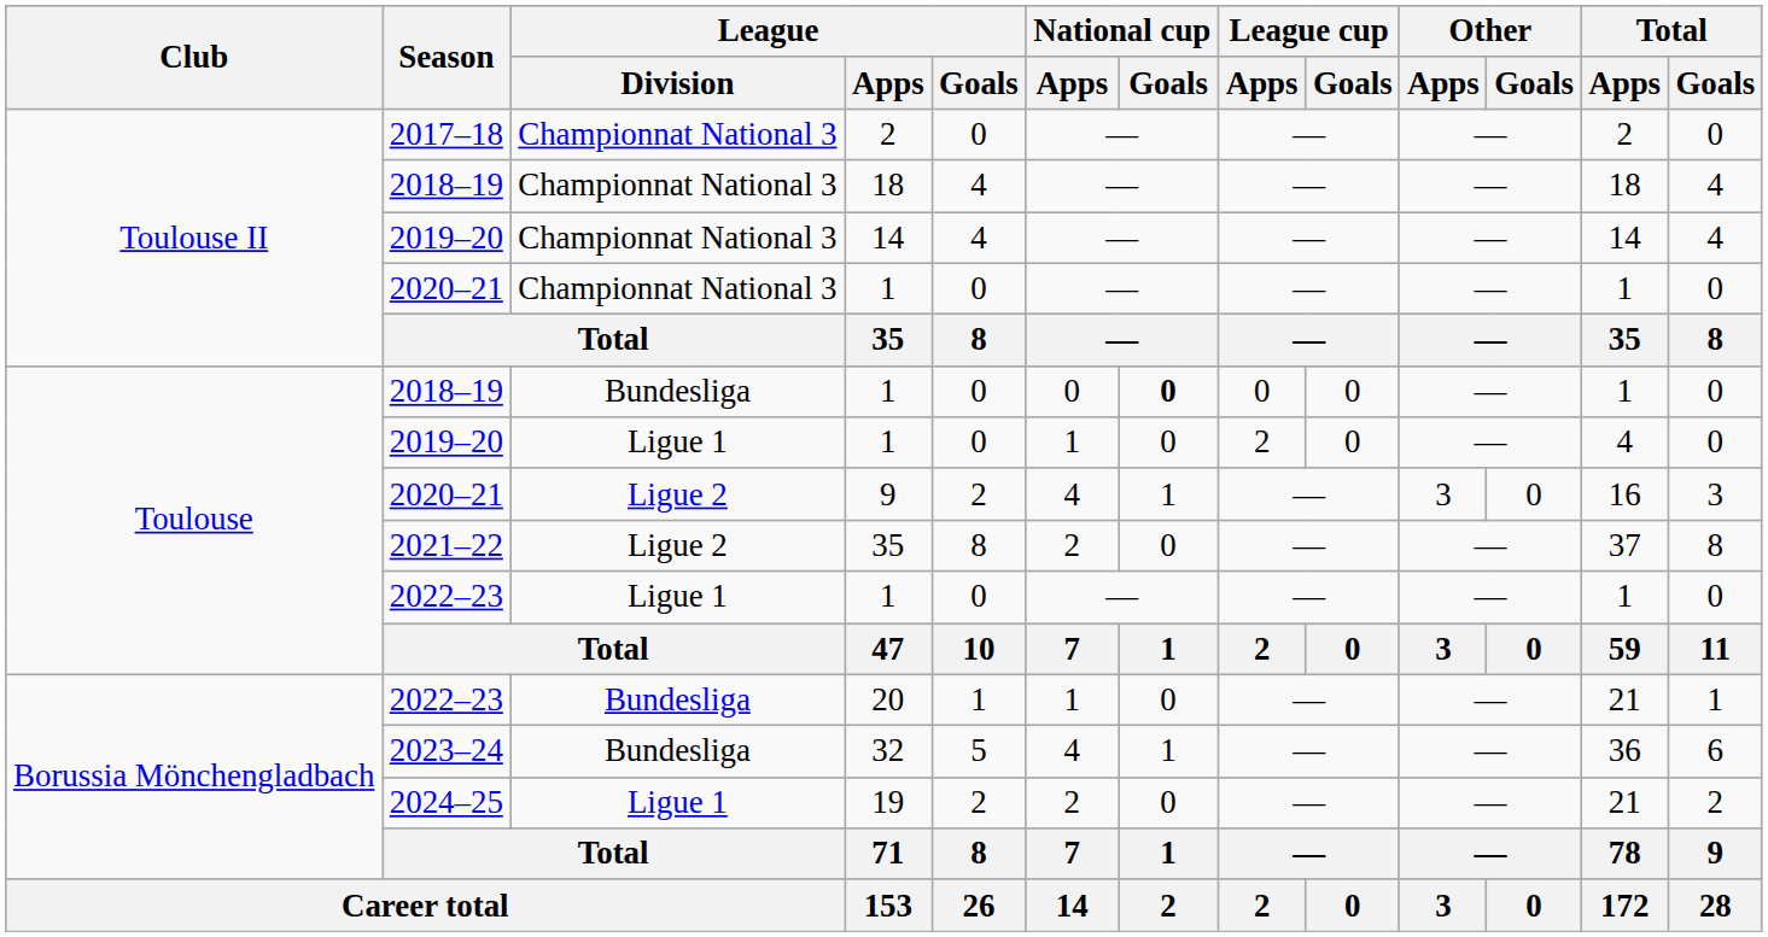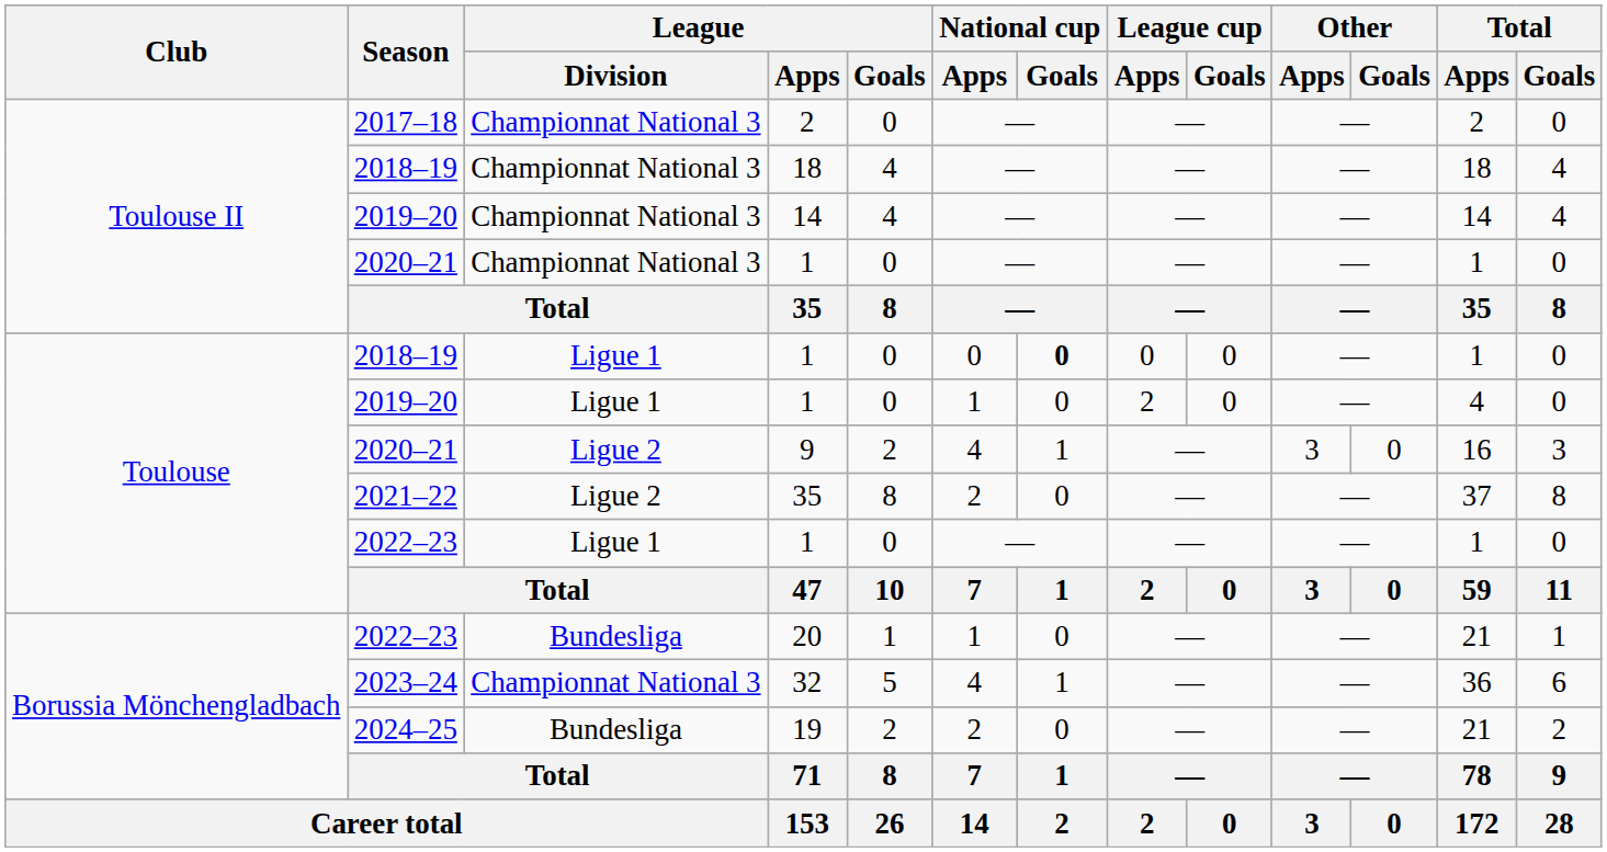 <table class="wikitable" style="text-align:center">
 <tr>
 <th rowspan="2">Club</th>
 <th rowspan="2">Season</th>
 <th colspan="3">League</th>
 <th colspan="2">National cup</th>
 <th colspan="2">League cup</th>
 <th colspan="2">Other</th>
 <th colspan="2">Total</th>
 </tr>
 <tr>
 <th>Division</th>
 <th>Apps</th>
 <th>Goals</th>
 <th>Apps</th>
 <th>Goals</th>
 <th>Apps</th>
 <th>Goals</th>
 <th>Apps</th>
 <th>Goals</th>
 <th>Apps</th>
 <th>Goals</th>
 </tr>
 <tr>
 <td rowspan="5"><a href='#'>Toulouse II</a></td>
 <td><a href='#'>2017–18</a></td>
 <td><a href='#'>Championnat National 3</a></td>
 <td>2</td>
 <td>0</td>
 <td colspan="2">—</td>
 <td colspan="2">—</td>
 <td colspan="2">—</td>
 <td>2</td>
 <td>0</td>
 </tr>
 <tr>
 <td><a href='#'>2018–19</a></td>
 <td>Championnat National 3</td>
 <td>18</td>
 <td>4</td>
 <td colspan="2">—</td>
 <td colspan="2">—</td>
 <td colspan="2">—</td>
 <td>18</td>
 <td>4</td>
 </tr>
 <tr>
 <td><a href='#'>2019–20</a></td>
 <td>Championnat National 3</td>
 <td>14</td>
 <td>4</td>
 <td colspan="2">—</td>
 <td colspan="2">—</td>
 <td colspan="2">—</td>
 <td>14</td>
 <td>4</td>
 </tr>
 <tr>
 <td><a href='#'>2020–21</a></td>
 <td>Championnat National 3</td>
 <td>1</td>
 <td>0</td>
 <td colspan="2">—</td>
 <td colspan="2">—</td>
 <td colspan="2">—</td>
 <td>1</td>
 <td>0</td>
 </tr>
 <tr>
 <th colspan="2">Total</th>
 <th>35</th>
 <th>8</th>
 <th colspan="2">—</th>
 <th colspan="2">—</th>
 <th colspan="2">—</th>
 <th>35</th>
 <th>8</th>
 </tr>
 <tr>
 <td rowspan="6"><a href='#'>Toulouse</a></td>
 <td><a href='#'>2018–19</a></td>
-<td>Bundesliga</td>
+<td><a href='#'>Ligue 1</a></td>
 <td>1</td>
 <td>0</td>
 <td>0</td>
 <td><strong>0</strong></td>
 <td>0</td>
 <td>0</td>
 <td colspan="2">—</td>
 <td>1</td>
 <td>0</td>
 </tr>
 <tr>
 <td><a href='#'>2019–20</a></td>
 <td>Ligue 1</td>
 <td>1</td>
 <td>0</td>
 <td>1</td>
 <td>0</td>
 <td>2</td>
 <td>0</td>
 <td colspan="2">—</td>
 <td>4</td>
 <td>0</td>
 </tr>
 <tr>
 <td><a href='#'>2020–21</a></td>
 <td><a href='#'>Ligue 2</a></td>
 <td>9</td>
 <td>2</td>
 <td>4</td>
 <td>1</td>
 <td colspan="2">—</td>
 <td>3</td>
 <td>0</td>
 <td>16</td>
 <td>3</td>
 </tr>
 <tr>
 <td><a href='#'>2021–22</a></td>
 <td>Ligue 2</td>
 <td>35</td>
 <td>8</td>
 <td>2</td>
 <td>0</td>
 <td colspan="2">—</td>
 <td colspan="2">—</td>
 <td>37</td>
 <td>8</td>
 </tr>
 <tr>
 <td><a href='#'>2022–23</a></td>
 <td>Ligue 1</td>
 <td>1</td>
 <td>0</td>
 <td colspan="2">—</td>
 <td colspan="2">—</td>
 <td colspan="2">—</td>
 <td>1</td>
 <td>0</td>
 </tr>
 <tr>
 <th colspan="2">Total</th>
 <th>47</th>
 <th>10</th>
 <th>7</th>
 <th>1</th>
 <th>2</th>
 <th>0</th>
 <th>3</th>
 <th>0</th>
 <th>59</th>
 <th>11</th>
 </tr>
 <tr>
 <td rowspan="4"><a href='#'>Borussia Mönchengladbach</a></td>
 <td><a href='#'>2022–23</a></td>
 <td><a href='#'>Bundesliga</a></td>
 <td>20</td>
 <td>1</td>
 <td>1</td>
 <td>0</td>
 <td colspan="2">—</td>
 <td colspan="2">—</td>
 <td>21</td>
 <td>1</td>
 </tr>
 <tr>
 <td><a href='#'>2023–24</a></td>
-<td>Bundesliga</td>
+<td><a href='#'>Championnat National 3</a></td>
 <td>32</td>
 <td>5</td>
 <td>4</td>
 <td>1</td>
 <td colspan="2">—</td>
 <td colspan="2">—</td>
 <td>36</td>
 <td>6</td>
 </tr>
 <tr>
 <td><a href='#'>2024–25</a></td>
-<td><a href='#'>Ligue 1</a></td>
+<td>Bundesliga</td>
 <td>19</td>
 <td>2</td>
 <td>2</td>
 <td>0</td>
 <td colspan="2">—</td>
 <td colspan="2">—</td>
 <td>21</td>
 <td>2</td>
 </tr>
 <tr>
 <th colspan="2">Total</th>
 <th>71</th>
 <th>8</th>
 <th>7</th>
 <th>1</th>
 <th colspan="2">—</th>
 <th colspan="2">—</th>
 <th>78</th>
 <th>9</th>
 </tr>
 <tr>
 <th colspan="3">Career total</th>
 <th>153</th>
 <th>26</th>
 <th>14</th>
 <th>2</th>
 <th>2</th>
 <th>0</th>
 <th>3</th>
 <th>0</th>
 <th>172</th>
 <th>28</th>
 </tr>
 </table>
